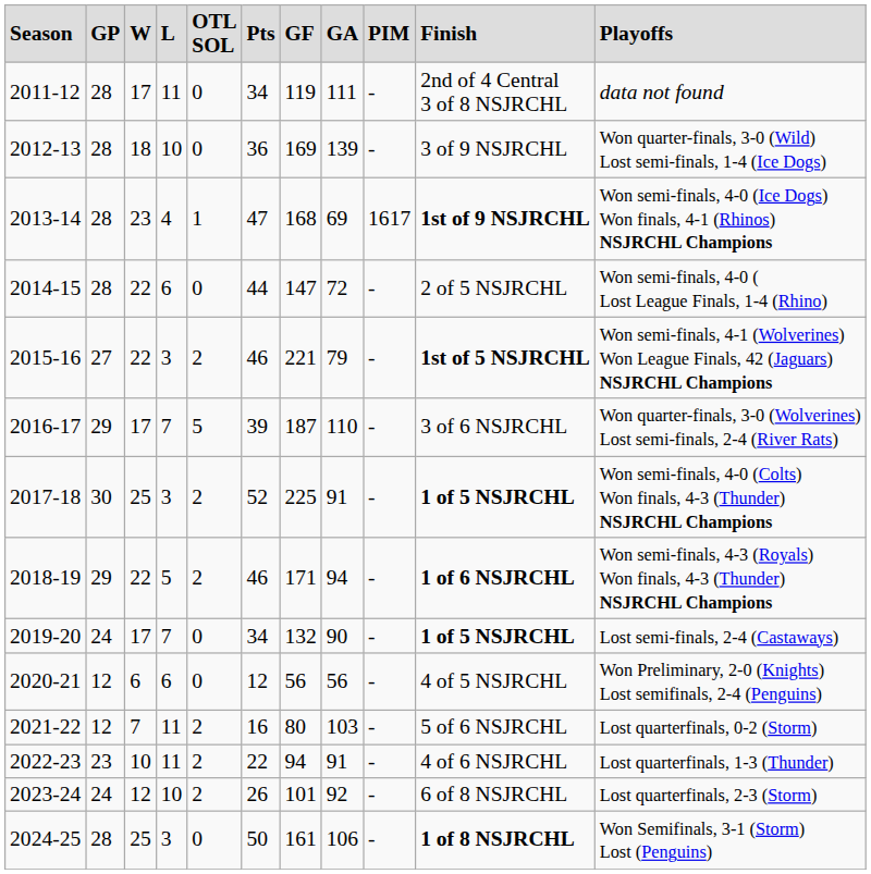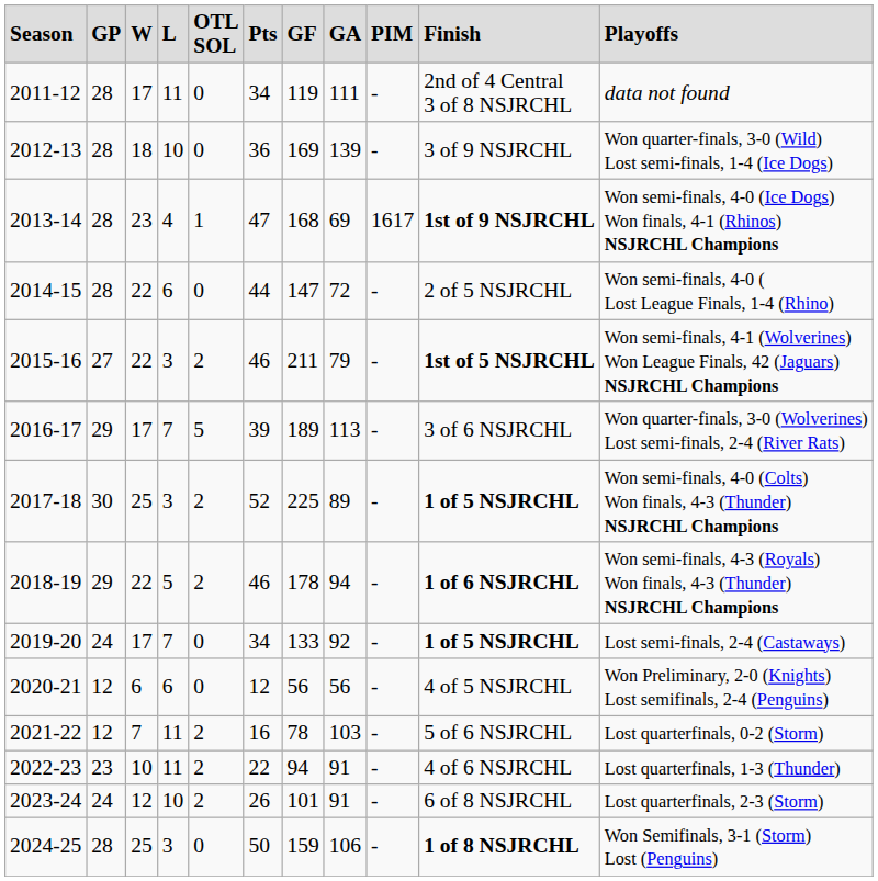 <table class="wikitable">
 <tr style="font-weight:bold; background-color:#dddddd;" |>
 <td>Season</td>
 <td>GP</td>
 <td>W</td>
 <td>L</td>
 <td>OTL<br>SOL</td>
 <td>Pts</td>
 <td>GF</td>
 <td>GA</td>
 <td>PIM</td>
 <td>Finish</td>
 <td>Playoffs</td>
 </tr>
 <tr>
 <td>2011-12</td>
 <td>28</td>
 <td>17</td>
 <td>11</td>
 <td>0</td>
 <td>34</td>
 <td>119</td>
 <td>111</td>
 <td>-</td>
 <td>2nd of 4 Central<br>3 of 8 NSJRCHL</td>
 <td><em>data not found</em></td>
 </tr>
 <tr>
 <td>2012-13</td>
 <td>28</td>
 <td>18</td>
 <td>10</td>
 <td>0</td>
 <td>36</td>
 <td>169</td>
 <td>139</td>
 <td>-</td>
 <td>3 of 9 NSJRCHL</td>
 <td><small> Won quarter-finals, 3-0 (<a href='#'>Wild</a>)<br>Lost semi-finals, 1-4 (<a href='#'>Ice Dogs</a>)</small></td>
 </tr>
 <tr>
 <td>2013-14</td>
 <td>28</td>
 <td>23</td>
 <td>4</td>
 <td>1</td>
 <td>47</td>
 <td>168</td>
 <td>69</td>
 <td>1617</td>
 <td><strong>1st of 9 NSJRCHL</strong></td>
 <td><small> Won semi-finals, 4-0 (<a href='#'>Ice Dogs</a>)<br>Won finals, 4-1 (<a href='#'>Rhinos</a>)<br><strong>NSJRCHL Champions</strong></small></td>
 </tr>
 <tr>
 <td>2014-15</td>
 <td>28</td>
 <td>22</td>
 <td>6</td>
 <td>0</td>
 <td>44</td>
 <td>147</td>
 <td>72</td>
 <td>-</td>
 <td>2 of 5 NSJRCHL</td>
 <td><small> Won semi-finals, 4-0 (<br>Lost League Finals, 1-4 (<a href='#'>Rhino</a>)</small></td>
 </tr>
 <tr>
 <td>2015-16</td>
 <td>27</td>
 <td>22</td>
 <td>3</td>
 <td>2</td>
 <td>46</td>
-<td>221</td>
+<td>211</td>
 <td>79</td>
 <td>-</td>
 <td><strong>1st of 5 NSJRCHL</strong></td>
 <td><small>Won semi-finals, 4-1 (<a href='#'>Wolverines</a>)<br>Won League Finals, 42 (<a href='#'>Jaguars</a>)<br><strong>NSJRCHL Champions</strong></small></td>
 </tr>
 <tr>
 <td>2016-17</td>
 <td>29</td>
 <td>17</td>
 <td>7</td>
 <td>5</td>
 <td>39</td>
-<td>187</td>
-<td>110</td>
+<td>189</td>
+<td>113</td>
 <td>-</td>
 <td>3 of 6 NSJRCHL</td>
 <td><small>Won quarter-finals, 3-0 (<a href='#'>Wolverines</a>)<br>Lost semi-finals, 2-4 (<a href='#'>River Rats</a>)</small></td>
 </tr>
 <tr>
 <td>2017-18</td>
 <td>30</td>
 <td>25</td>
 <td>3</td>
 <td>2</td>
 <td>52</td>
 <td>225</td>
-<td>91</td>
+<td>89</td>
 <td>-</td>
 <td><strong>1 of 5 NSJRCHL</strong></td>
 <td><small>Won semi-finals, 4-0 (<a href='#'>Colts</a>)<br>Won finals, 4-3 (<a href='#'>Thunder</a>)<br><strong>NSJRCHL Champions</strong></small></td>
 </tr>
 <tr>
 <td>2018-19</td>
 <td>29</td>
 <td>22</td>
 <td>5</td>
 <td>2</td>
 <td>46</td>
-<td>171</td>
+<td>178</td>
 <td>94</td>
 <td>-</td>
 <td><strong>1 of 6 NSJRCHL</strong></td>
 <td><small>Won semi-finals, 4-3 (<a href='#'>Royals</a>)<br>Won finals, 4-3 (<a href='#'>Thunder</a>)<br><strong>NSJRCHL Champions</strong></small></td>
 </tr>
 <tr>
 <td>2019-20</td>
 <td>24</td>
 <td>17</td>
 <td>7</td>
 <td>0</td>
 <td>34</td>
-<td>132</td>
-<td>90</td>
+<td>133</td>
+<td>92</td>
 <td>-</td>
 <td><strong>1 of 5 NSJRCHL</strong></td>
 <td><small>Lost semi-finals, 2-4 (<a href='#'>Castaways</a>)</small></td>
 </tr>
 <tr>
 <td>2020-21</td>
 <td>12</td>
 <td>6</td>
 <td>6</td>
 <td>0</td>
 <td>12</td>
 <td>56</td>
 <td>56</td>
 <td>-</td>
 <td>4 of 5 NSJRCHL</td>
 <td><small>Won Preliminary, 2-0 (<a href='#'>Knights</a>)<br>Lost semifinals, 2-4 (<a href='#'>Penguins</a>)</small></td>
 </tr>
 <tr>
 <td>2021-22</td>
 <td>12</td>
 <td>7</td>
 <td>11</td>
 <td>2</td>
 <td>16</td>
-<td>80</td>
+<td>78</td>
 <td>103</td>
 <td>-</td>
 <td>5 of 6 NSJRCHL</td>
 <td><small>Lost quarterfinals, 0-2 (<a href='#'>Storm</a>)</small></td>
 </tr>
 <tr>
 <td>2022-23</td>
 <td>23</td>
 <td>10</td>
 <td>11</td>
 <td>2</td>
 <td>22</td>
 <td>94</td>
 <td>91</td>
 <td>-</td>
 <td>4 of 6 NSJRCHL</td>
 <td><small>Lost quarterfinals, 1-3 (<a href='#'>Thunder</a>)</small></td>
 </tr>
 <tr>
 <td>2023-24</td>
 <td>24</td>
 <td>12</td>
 <td>10</td>
 <td>2</td>
 <td>26</td>
 <td>101</td>
-<td>92</td>
+<td>91</td>
 <td>-</td>
 <td>6 of 8 NSJRCHL</td>
 <td><small>Lost quarterfinals, 2-3 (<a href='#'>Storm</a>)</small></td>
 </tr>
 <tr>
 <td>2024-25</td>
 <td>28</td>
 <td>25</td>
 <td>3</td>
 <td>0</td>
 <td>50</td>
-<td>161</td>
+<td>159</td>
 <td>106</td>
 <td>-</td>
 <td><strong>1 of 8 NSJRCHL</strong></td>
 <td><small>Won Semifinals, 3-1 (<a href='#'>Storm</a>)<br>Lost (<a href='#'>Penguins</a>)</small></td>
 </tr>
 </table>
